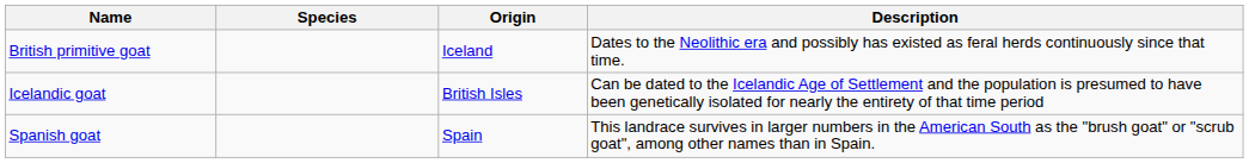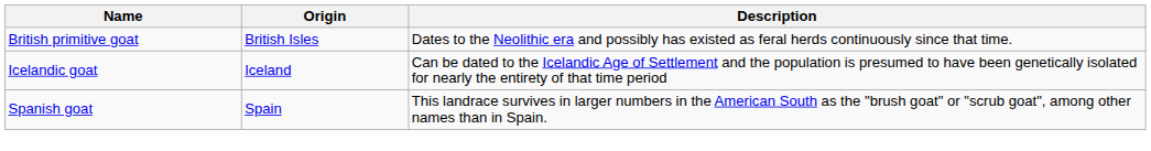 <table class="wikitable sortable" style="width:100%; height:auto;">
 <tr>
 <th style="width:17%;">Name</th>
-<th style="width:18%;">Species</th>
 <th style="width:12%;">Origin</th>
 <th style="width:53%;" class="unsortable">Description</th>
 </tr>
 <tr>
 <td><a href='#'>British primitive goat</a></td>
-<td></td>
-<td><a href='#'>Iceland</a></td>
+<td><a href='#'>British Isles</a></td>
 <td>Dates to the <a href='#'>Neolithic era</a> and possibly has existed as feral herds continuously since that time.</td>
 </tr>
 <tr>
 <td><a href='#'>Icelandic goat</a></td>
-<td></td>
-<td><a href='#'>British Isles</a></td>
+<td><a href='#'>Iceland</a></td>
 <td>Can be dated to the <a href='#'>Icelandic Age of Settlement</a> and the population is presumed to have been genetically isolated for nearly the entirety of that time period</td>
 </tr>
 <tr>
 <td><a href='#'>Spanish goat</a></td>
-<td></td>
 <td><a href='#'>Spain</a></td>
 <td>This landrace survives in larger numbers in the <a href='#'>American South</a> as the "brush goat" or "scrub goat", among other names than in Spain.</td>
 </tr>
 </table>
